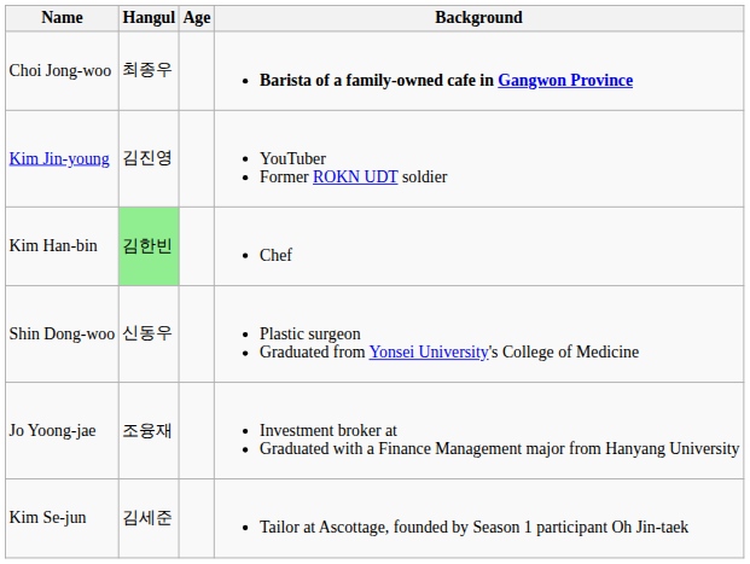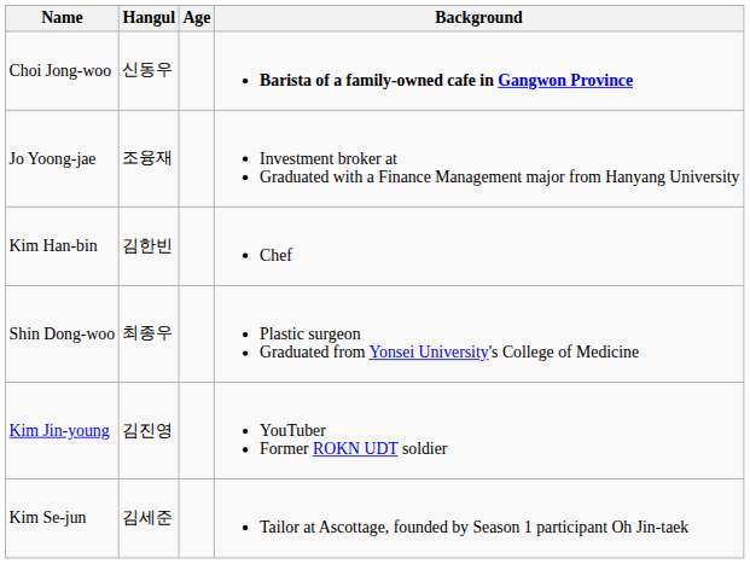 <table class="wikitable">
 <tr>
 <th>Name</th>
 <th>Hangul</th>
 <th>Age</th>
 <th>Background</th>
 </tr>
 <tr>
 <td>Choi Jong-woo</td>
+<td>신동우</td>
+<td></td>
+<td><strong><br><ul><li>Barista of a family-owned cafe in <a href='#'>Gangwon Province</a></li></ul></strong></td>
+</tr>
+<tr>
+<td>Jo Yoong-jae</td>
+<td>조융재</td>
+<td></td>
+<td><br><ul><li>Investment broker at </li><li>Graduated with a Finance Management major from Hanyang University</li></ul></td>
+</tr>
+<tr>
+<td>Kim Han-bin</td>
+<td>김한빈</td>
+<td></td>
+<td><br><ul><li>Chef</li></ul></td>
+</tr>
+<tr>
+<td>Shin Dong-woo</td>
 <td>최종우</td>
 <td></td>
-<td><strong><br><ul><li>Barista of a family-owned cafe in <a href='#'>Gangwon Province</a></li></ul></strong></td>
+<td><br><ul><li>Plastic surgeon</li><li>Graduated from <a href='#'>Yonsei University</a>'s College of Medicine</li></ul></td>
 </tr>
 <tr>
 <td><a href='#'>Kim Jin-young</a></td>
 <td>김진영</td>
 <td></td>
 <td><br><ul><li>YouTuber</li><li>Former <a href='#'>ROKN UDT</a> soldier</li></ul></td>
 </tr>
 <tr>
-<td>Kim Han-bin</td>
-<td style="background: lightgreen;">김한빈</td>
-<td></td>
-<td><br><ul><li>Chef</li></ul></td>
-</tr>
-<tr>
-<td>Shin Dong-woo</td>
-<td>신동우</td>
-<td></td>
-<td><br><ul><li>Plastic surgeon</li><li>Graduated from <a href='#'>Yonsei University</a>'s College of Medicine</li></ul></td>
-</tr>
-<tr>
-<td>Jo Yoong-jae</td>
-<td>조융재</td>
-<td></td>
-<td><br><ul><li>Investment broker at </li><li>Graduated with a Finance Management major from Hanyang University</li></ul></td>
-</tr>
-<tr>
 <td>Kim Se-jun</td>
 <td>김세준</td>
 <td></td>
 <td><br><ul><li>Tailor at Ascottage, founded by Season 1 participant Oh Jin-taek</li></ul></td>
 </tr>
 </table>
